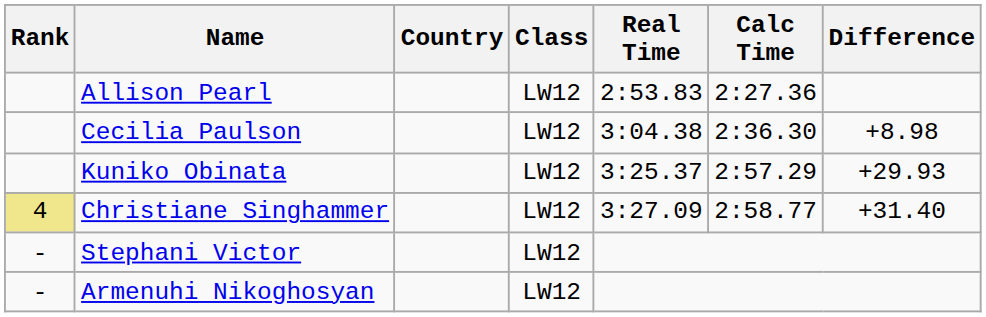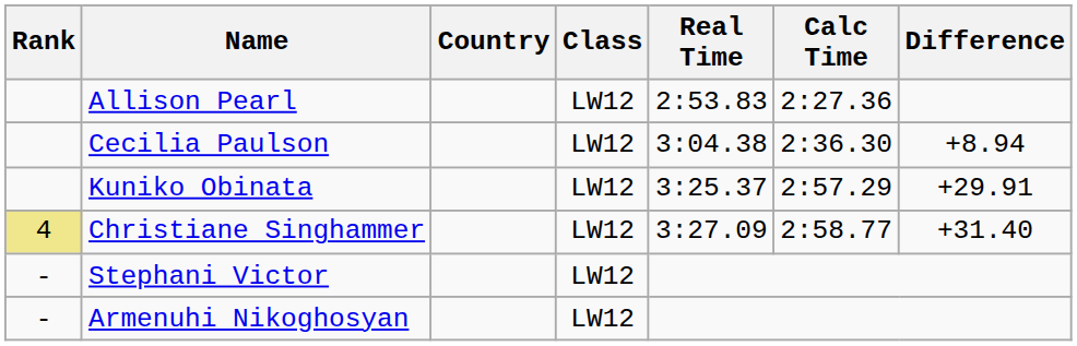 <table class="wikitable sortable" style="text-align:center">
 <tr>
 <th>Rank</th>
 <th>Name</th>
 <th>Country</th>
 <th>Class</th>
 <th>Real<br>Time</th>
 <th>Calc<br>Time</th>
 <th Class="unsortable">Difference</th>
 </tr>
 <tr>
 <td></td>
 <td align=left><a href='#'>Allison Pearl</a></td>
 <td align=left></td>
 <td>LW12</td>
 <td>2:53.83</td>
 <td>2:27.36</td>
 </tr>
 <tr>
 <td></td>
 <td align=left><a href='#'>Cecilia Paulson</a></td>
 <td align=left></td>
 <td>LW12</td>
 <td>3:04.38</td>
 <td>2:36.30</td>
-<td>+8.98</td>
+<td>+8.94</td>
 </tr>
 <tr>
 <td></td>
 <td align=left><a href='#'>Kuniko Obinata</a></td>
 <td align=left></td>
 <td>LW12</td>
 <td>3:25.37</td>
 <td>2:57.29</td>
-<td>+29.93</td>
+<td>+29.91</td>
 </tr>
 <tr>
 <td style="background: khaki;">4</td>
 <td align=left><a href='#'>Christiane Singhammer</a></td>
 <td align=left></td>
 <td>LW12</td>
 <td>3:27.09</td>
 <td>2:58.77</td>
 <td>+31.40</td>
 </tr>
 <tr>
 <td>-</td>
 <td align=left><a href='#'>Stephani Victor</a></td>
 <td align=left></td>
 <td>LW12</td>
 <td colspan=3></td>
 </tr>
 <tr>
 <td>-</td>
 <td align=left><a href='#'>Armenuhi Nikoghosyan</a></td>
 <td align=left></td>
 <td>LW12</td>
 <td colspan=3></td>
 </tr>
 </table>
